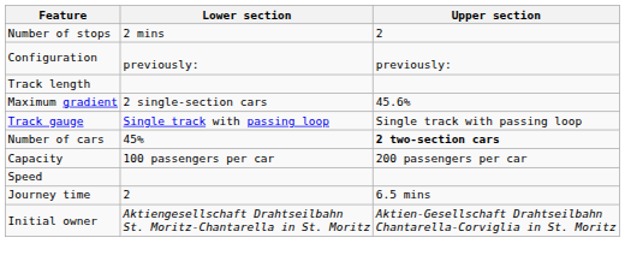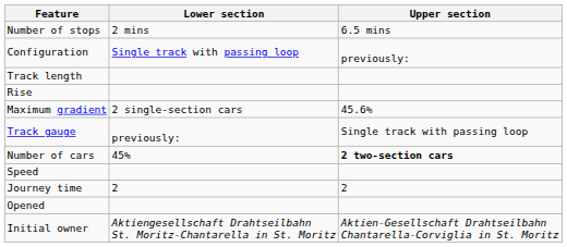 <table class="wikitable sortable mw-datatable plainrowheaders">
 <tr>
 <th>Feature</th>
 <th>Lower section</th>
 <th>Upper section</th>
 </tr>
 <tr>
 <td>Number of stops</td>
 <td>2 mins</td>
-<td>2</td>
+<td>6.5 mins</td>
 </tr>
 <tr>
 <td>Configuration</td>
-<td> <br>previously: </td>
+<td><a href='#'>Single track</a> with <a href='#'>passing loop</a></td>
 <td> <br>previously: </td>
 </tr>
 <tr>
 <td>Track length</td>
+<td></td>
+<td></td>
+</tr>
+<tr>
+<td>Rise</td>
 <td></td>
 <td></td>
 </tr>
 <tr>
 <td>Maximum <a href='#'>gradient</a></td>
 <td>2 single-section cars</td>
 <td>45.6%</td>
 </tr>
 <tr>
 <td><a href='#'>Track gauge</a></td>
-<td><a href='#'>Single track</a> with <a href='#'>passing loop</a></td>
+<td> <br>previously: </td>
 <td>Single track with passing loop</td>
 </tr>
 <tr>
 <td>Number of cars</td>
 <td>45%</td>
 <td><strong>2 two-section cars</strong></td>
-</tr>
-<tr>
-<td>Capacity</td>
-<td>100 passengers per car</td>
-<td>200 passengers per car</td>
 </tr>
 <tr>
 <td>Speed</td>
 <td></td>
 <td></td>
 </tr>
 <tr>
 <td>Journey time</td>
 <td>2</td>
-<td>6.5 mins</td>
+<td>2</td>
+</tr>
+<tr>
+<td>Opened</td>
+<td></td>
+<td></td>
 </tr>
 <tr>
 <td>Initial owner</td>
 <td><em>Aktiengesellschaft Drahtseilbahn <br>St. Moritz-Chantarella in St. Moritz</em></td>
 <td><em> Aktien-Gesellschaft Drahtseilbahn <br>Chantarella-Corviglia in St. Moritz</em></td>
 </tr>
 </table>
